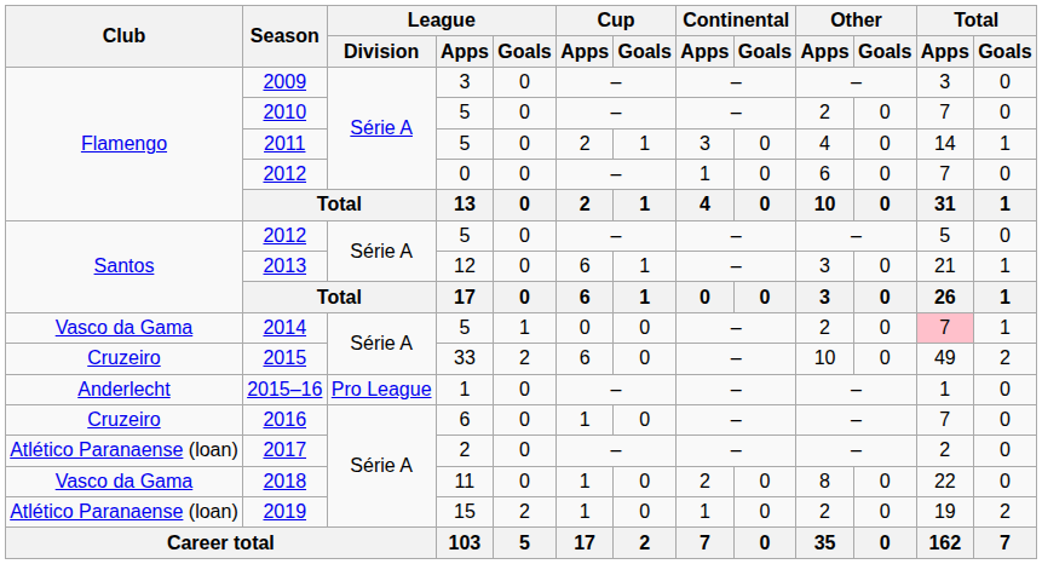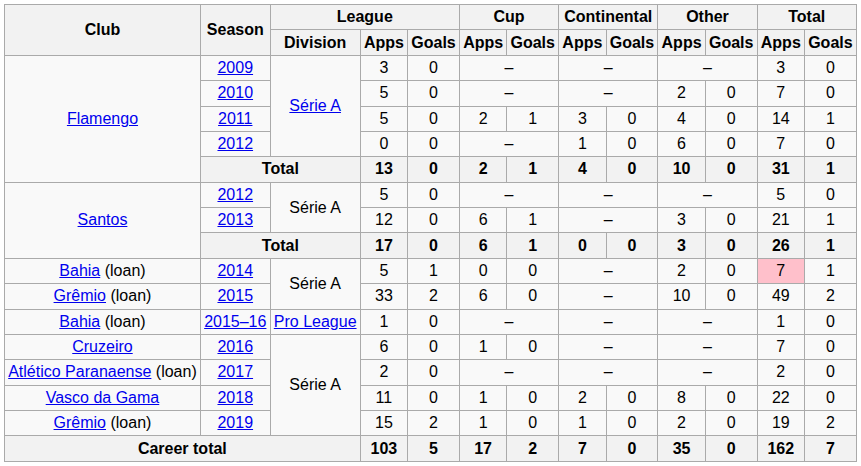 <table class="wikitable" style="text-align: center;">
 <tr>
 <th rowspan="2">Club</th>
 <th rowspan="2">Season</th>
 <th colspan="3">League</th>
 <th colspan="2">Cup</th>
 <th colspan="2">Continental</th>
 <th colspan="2">Other</th>
 <th colspan="2">Total</th>
 </tr>
 <tr>
 <th>Division</th>
 <th>Apps</th>
 <th>Goals</th>
 <th>Apps</th>
 <th>Goals</th>
 <th>Apps</th>
 <th>Goals</th>
 <th>Apps</th>
 <th>Goals</th>
 <th>Apps</th>
 <th>Goals</th>
 </tr>
 <tr>
 <td rowspan="5" valign="center"><a href='#'>Flamengo</a></td>
 <td><a href='#'>2009</a></td>
 <td rowspan="4"><a href='#'>Série A</a></td>
 <td>3</td>
 <td>0</td>
 <td colspan="2">–</td>
 <td colspan="2">–</td>
 <td colspan="2">–</td>
 <td>3</td>
 <td>0</td>
 </tr>
 <tr>
 <td><a href='#'>2010</a></td>
 <td>5</td>
 <td>0</td>
 <td colspan="2">–</td>
 <td colspan="2">–</td>
 <td>2</td>
 <td>0</td>
 <td>7</td>
 <td>0</td>
 </tr>
 <tr>
 <td><a href='#'>2011</a></td>
 <td>5</td>
 <td>0</td>
 <td>2</td>
 <td>1</td>
 <td>3</td>
 <td>0</td>
 <td>4</td>
 <td>0</td>
 <td>14</td>
 <td>1</td>
 </tr>
 <tr>
 <td><a href='#'>2012</a></td>
 <td>0</td>
 <td>0</td>
 <td colspan="2">–</td>
 <td>1</td>
 <td>0</td>
 <td>6</td>
 <td>0</td>
 <td>7</td>
 <td>0</td>
 </tr>
 <tr>
 <th colspan="2">Total</th>
 <th>13</th>
 <th>0</th>
 <th>2</th>
 <th>1</th>
 <th>4</th>
 <th>0</th>
 <th>10</th>
 <th>0</th>
 <th>31</th>
 <th>1</th>
 </tr>
 <tr>
 <td rowspan="3" valign="center"><a href='#'>Santos</a></td>
 <td><a href='#'>2012</a></td>
 <td rowspan="2">Série A</td>
 <td>5</td>
 <td>0</td>
 <td colspan="2">–</td>
 <td colspan="2">–</td>
 <td colspan="2">–</td>
 <td>5</td>
 <td>0</td>
 </tr>
 <tr>
 <td><a href='#'>2013</a></td>
 <td>12</td>
 <td>0</td>
 <td>6</td>
 <td>1</td>
 <td colspan="2">–</td>
 <td>3</td>
 <td>0</td>
 <td>21</td>
 <td>1</td>
 </tr>
 <tr>
 <th colspan="2">Total</th>
 <th>17</th>
 <th>0</th>
 <th>6</th>
 <th>1</th>
 <th>0</th>
 <th>0</th>
 <th>3</th>
 <th>0</th>
 <th>26</th>
 <th>1</th>
 </tr>
 <tr>
-<td valign="center"><a href='#'>Vasco da Gama</a></td>
+<td valign="center"><a href='#'>Bahia</a> (loan)</td>
 <td><a href='#'>2014</a></td>
 <td rowspan="2" valign="center">Série A</td>
 <td>5</td>
 <td>1</td>
 <td>0</td>
 <td>0</td>
 <td colspan="2">–</td>
 <td>2</td>
 <td>0</td>
 <td style="background: pink;">7</td>
 <td>1</td>
 </tr>
 <tr>
-<td valign="center"><a href='#'>Cruzeiro</a></td>
+<td valign="center"><a href='#'>Grêmio</a> (loan)</td>
 <td><a href='#'>2015</a></td>
 <td>33</td>
 <td>2</td>
 <td>6</td>
 <td>0</td>
 <td colspan="2">–</td>
 <td>10</td>
 <td>0</td>
 <td>49</td>
 <td>2</td>
 </tr>
 <tr>
-<td valign="center"><a href='#'>Anderlecht</a></td>
+<td valign="center"><a href='#'>Bahia</a> (loan)</td>
 <td><a href='#'>2015–16</a></td>
 <td><a href='#'>Pro League</a></td>
 <td>1</td>
 <td>0</td>
 <td colspan="2">–</td>
 <td colspan="2">–</td>
 <td colspan="2">–</td>
 <td>1</td>
 <td>0</td>
 </tr>
 <tr>
 <td valign="center"><a href='#'>Cruzeiro</a></td>
 <td><a href='#'>2016</a></td>
 <td rowspan="4">Série A</td>
 <td>6</td>
 <td>0</td>
 <td>1</td>
 <td>0</td>
 <td colspan="2">–</td>
 <td colspan="2">–</td>
 <td>7</td>
 <td>0</td>
 </tr>
 <tr>
 <td valign="center"><a href='#'>Atlético Paranaense</a> (loan)</td>
 <td><a href='#'>2017</a></td>
 <td>2</td>
 <td>0</td>
 <td colspan="2">–</td>
 <td colspan="2">–</td>
 <td colspan="2">–</td>
 <td>2</td>
 <td>0</td>
 </tr>
 <tr>
 <td valign="center"><a href='#'>Vasco da Gama</a></td>
 <td><a href='#'>2018</a></td>
 <td>11</td>
 <td>0</td>
 <td>1</td>
 <td>0</td>
 <td>2</td>
 <td>0</td>
 <td>8</td>
 <td>0</td>
 <td>22</td>
 <td>0</td>
 </tr>
 <tr>
-<td valign="center"><a href='#'>Atlético Paranaense</a> (loan)</td>
+<td valign="center"><a href='#'>Grêmio</a> (loan)</td>
 <td><a href='#'>2019</a></td>
 <td>15</td>
 <td>2</td>
 <td>1</td>
 <td>0</td>
 <td>1</td>
 <td>0</td>
 <td>2</td>
 <td>0</td>
 <td>19</td>
 <td>2</td>
 </tr>
 <tr>
 <th colspan="3"><strong>Career total</strong></th>
 <th>103</th>
 <th>5</th>
 <th>17</th>
 <th>2</th>
 <th>7</th>
 <th>0</th>
 <th>35</th>
 <th>0</th>
 <th>162</th>
 <th>7</th>
 </tr>
 </table>
